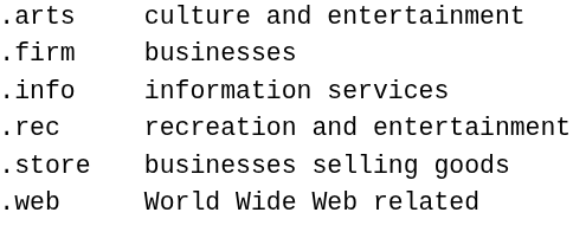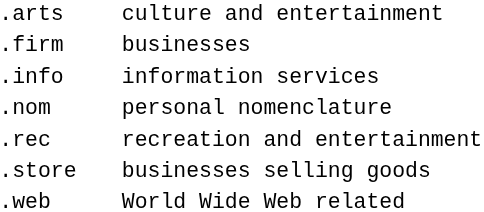 <table align="center">
 <tr>
 <td><code>.arts</code></td>
 <td>culture and entertainment</td>
 </tr>
 <tr>
 <td><code>.firm</code></td>
 <td>businesses</td>
 </tr>
 <tr>
 <td><code>.info</code></td>
 <td>information services</td>
 </tr>
 <tr>
+<td><code>.nom</code></td>
+<td>personal nomenclature</td>
+</tr>
+<tr>
 <td><code>.rec</code></td>
 <td>recreation and entertainment</td>
 </tr>
 <tr>
 <td><code>.store</code>   </td>
 <td>businesses selling goods</td>
 </tr>
 <tr>
 <td><code>.web</code></td>
 <td>World Wide Web related</td>
 </tr>
 </table>
